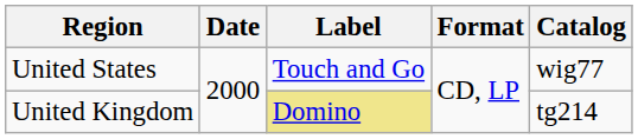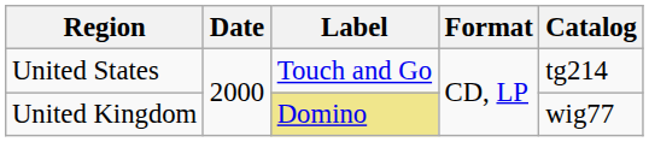 <table class="wikitable">
 <tr>
 <th>Region</th>
 <th>Date</th>
 <th>Label</th>
 <th>Format</th>
 <th>Catalog</th>
 </tr>
 <tr>
 <td>United States</td>
 <td rowspan="2">2000</td>
 <td><a href='#'>Touch and Go</a></td>
 <td rowspan="2">CD, <a href='#'>LP</a></td>
-<td>wig77</td>
+<td>tg214</td>
 </tr>
 <tr>
 <td>United Kingdom</td>
 <td style="background: khaki;"><a href='#'>Domino</a></td>
-<td>tg214</td>
+<td>wig77</td>
 </tr>
 </table>
